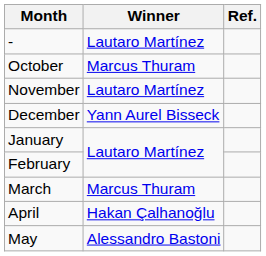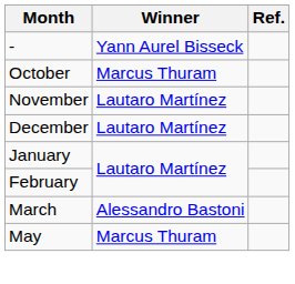 <table class="wikitable">
 <tr>
 <th>Month</th>
 <th>Winner</th>
 <th>Ref.</th>
 </tr>
 <tr>
 <td> - </td>
-<td> <a href='#'>Lautaro Martínez</a></td>
+<td> <a href='#'>Yann Aurel Bisseck</a></td>
 <td></td>
 </tr>
 <tr>
 <td>October</td>
 <td> <a href='#'>Marcus Thuram</a></td>
 <td></td>
 </tr>
 <tr>
 <td>November</td>
 <td> <a href='#'>Lautaro Martínez</a></td>
 <td></td>
 </tr>
 <tr>
 <td>December</td>
-<td> <a href='#'>Yann Aurel Bisseck</a></td>
+<td> <a href='#'>Lautaro Martínez</a></td>
 <td></td>
 </tr>
 <tr>
 <td>January</td>
 <td rowspan=2> <a href='#'>Lautaro Martínez</a></td>
 <td></td>
 </tr>
 <tr>
 <td>February</td>
 <td></td>
 </tr>
 <tr>
 <td>March</td>
-<td> <a href='#'>Marcus Thuram</a></td>
-<td></td>
-</tr>
-<tr>
-<td>April</td>
-<td> <a href='#'>Hakan Çalhanoğlu</a></td>
+<td> <a href='#'>Alessandro Bastoni</a></td>
 <td></td>
 </tr>
 <tr>
 <td>May</td>
-<td> <a href='#'>Alessandro Bastoni</a></td>
+<td> <a href='#'>Marcus Thuram</a></td>
 <td></td>
 </tr>
 </table>
